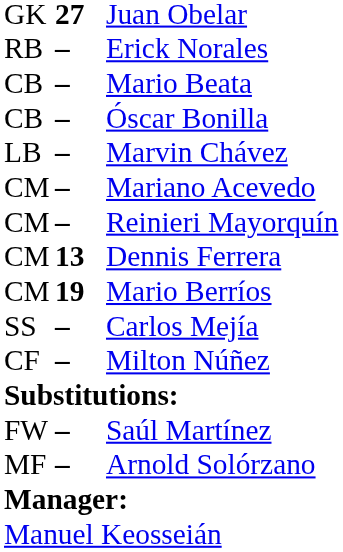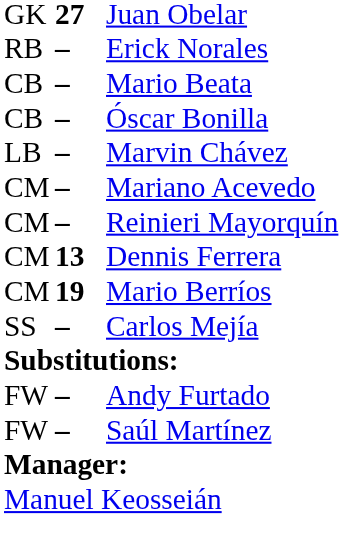 <table style="font-size: 90%" cellspacing="0" cellpadding="0">
 <tr>
 <td colspan=4></td>
 </tr>
 <tr>
 <th width="25"></th>
 <th width="25"></th>
 </tr>
 <tr>
 <td>GK</td>
 <td><strong>27</strong></td>
 <td> <a href='#'>Juan Obelar</a></td>
 </tr>
 <tr>
 <td>RB</td>
 <td><strong>–</strong></td>
 <td> <a href='#'>Erick Norales</a></td>
 </tr>
 <tr>
 <td>CB</td>
 <td><strong>–</strong></td>
 <td> <a href='#'>Mario Beata</a></td>
 </tr>
 <tr>
 <td>CB</td>
 <td><strong>–</strong></td>
 <td> <a href='#'>Óscar Bonilla</a></td>
 </tr>
 <tr>
 <td>LB</td>
 <td><strong>–</strong></td>
 <td> <a href='#'>Marvin Chávez</a></td>
 </tr>
 <tr>
 <td>CM</td>
 <td><strong>–</strong></td>
 <td> <a href='#'>Mariano Acevedo</a></td>
 </tr>
 <tr>
 <td>CM</td>
 <td><strong>–</strong></td>
 <td> <a href='#'>Reinieri Mayorquín</a></td>
 </tr>
 <tr>
 <td>CM</td>
 <td><strong>13</strong></td>
 <td> <a href='#'>Dennis Ferrera</a></td>
 </tr>
 <tr>
 <td>CM</td>
 <td><strong>19</strong></td>
 <td> <a href='#'>Mario Berríos</a></td>
 </tr>
 <tr>
 <td>SS</td>
 <td><strong>–</strong></td>
 <td> <a href='#'>Carlos Mejía</a></td>
 <td></td>
 <td></td>
 </tr>
 <tr>
-<td>CF</td>
-<td><strong>–</strong></td>
-<td> <a href='#'>Milton Núñez</a></td>
-<td></td>
-<td></td>
-</tr>
-<tr>
 <td colspan = 3><strong>Substitutions:</strong></td>
 </tr>
 <tr>
 <td>FW</td>
 <td><strong>–</strong></td>
-<td> <a href='#'>Saúl Martínez</a></td>
+<td> <a href='#'>Andy Furtado</a></td>
 <td></td>
 <td></td>
 </tr>
 <tr>
-<td>MF</td>
+<td>FW</td>
 <td><strong>–</strong></td>
-<td> <a href='#'>Arnold Solórzano</a></td>
+<td> <a href='#'>Saúl Martínez</a></td>
 <td></td>
 <td></td>
 </tr>
 <tr>
 <td colspan=3><strong>Manager:</strong></td>
 </tr>
 <tr>
 <td colspan=3> <a href='#'>Manuel Keosseián</a></td>
 </tr>
 </table>
